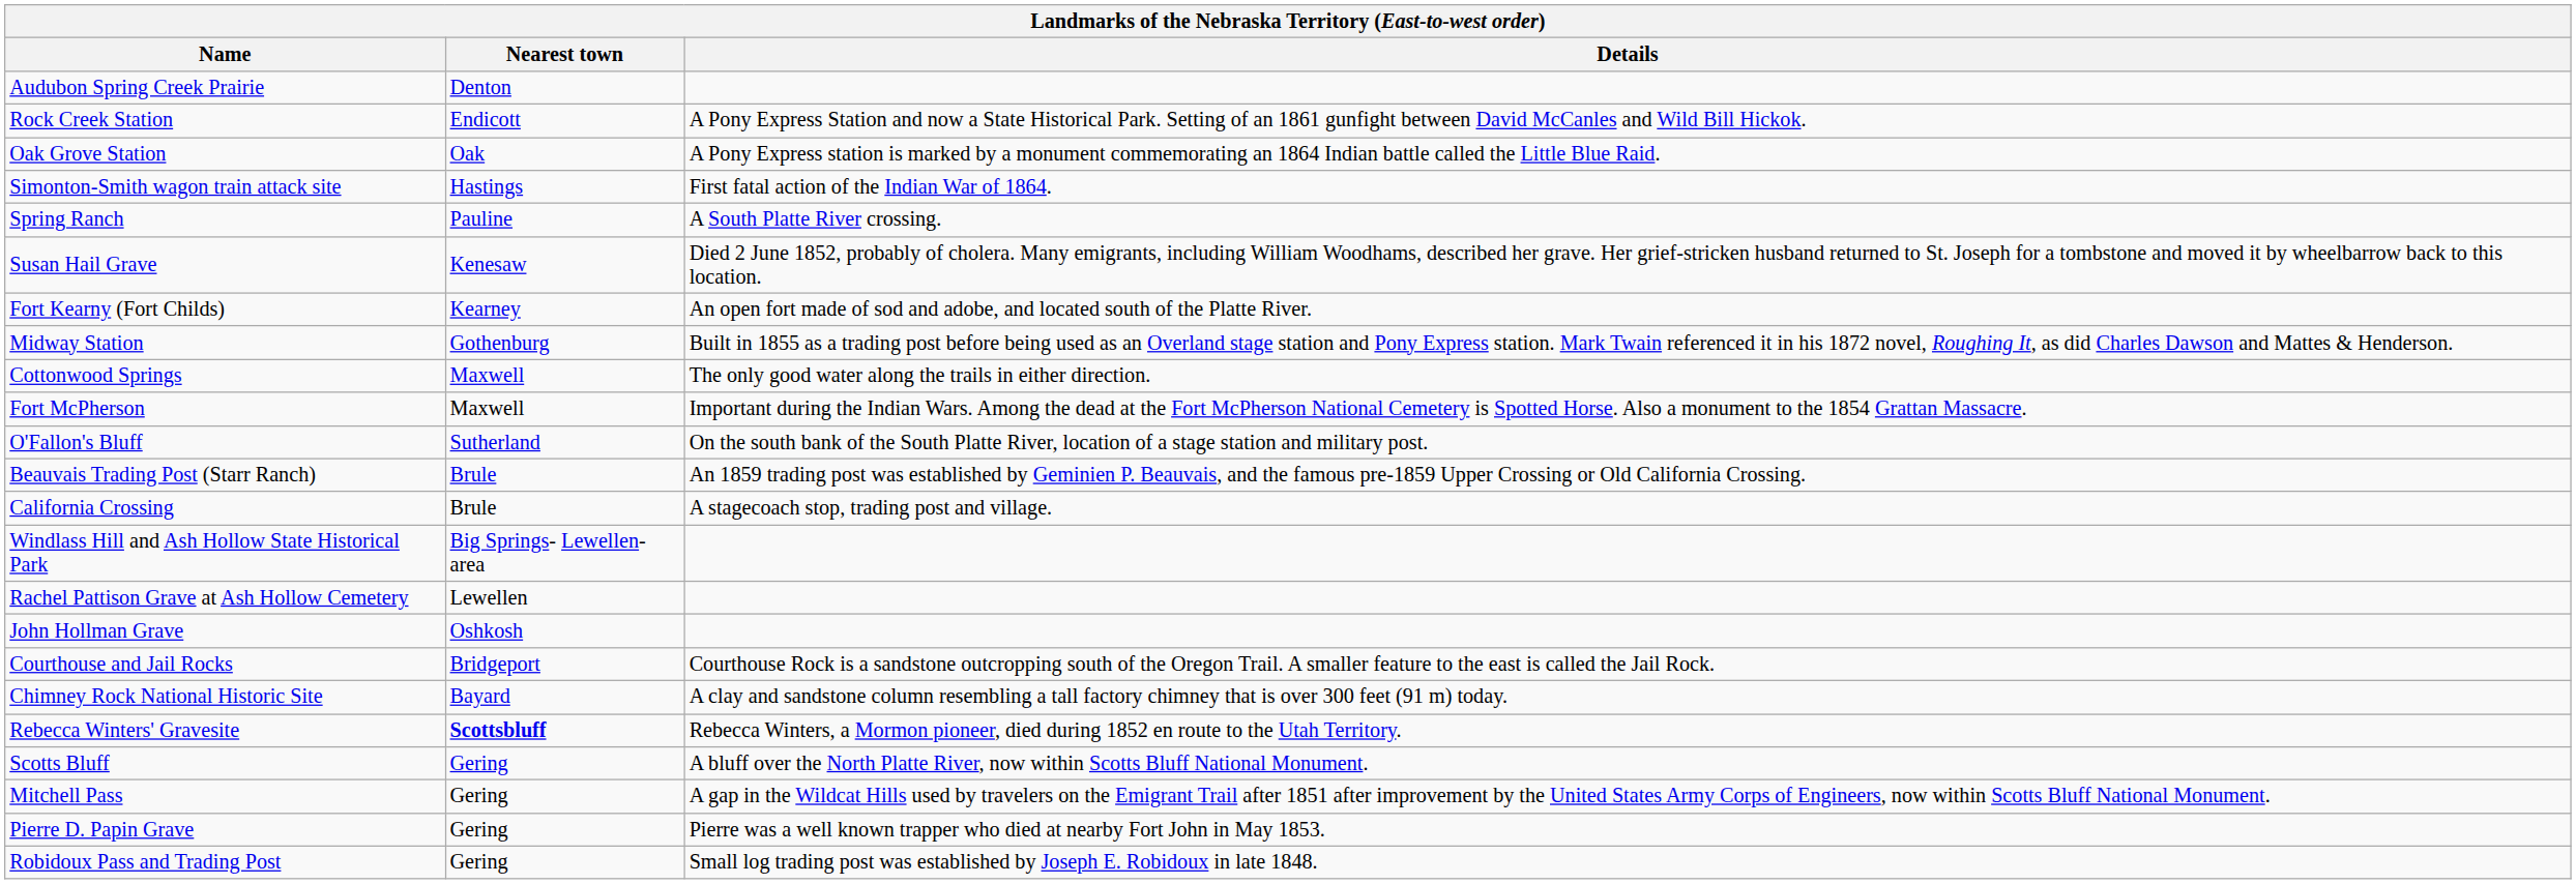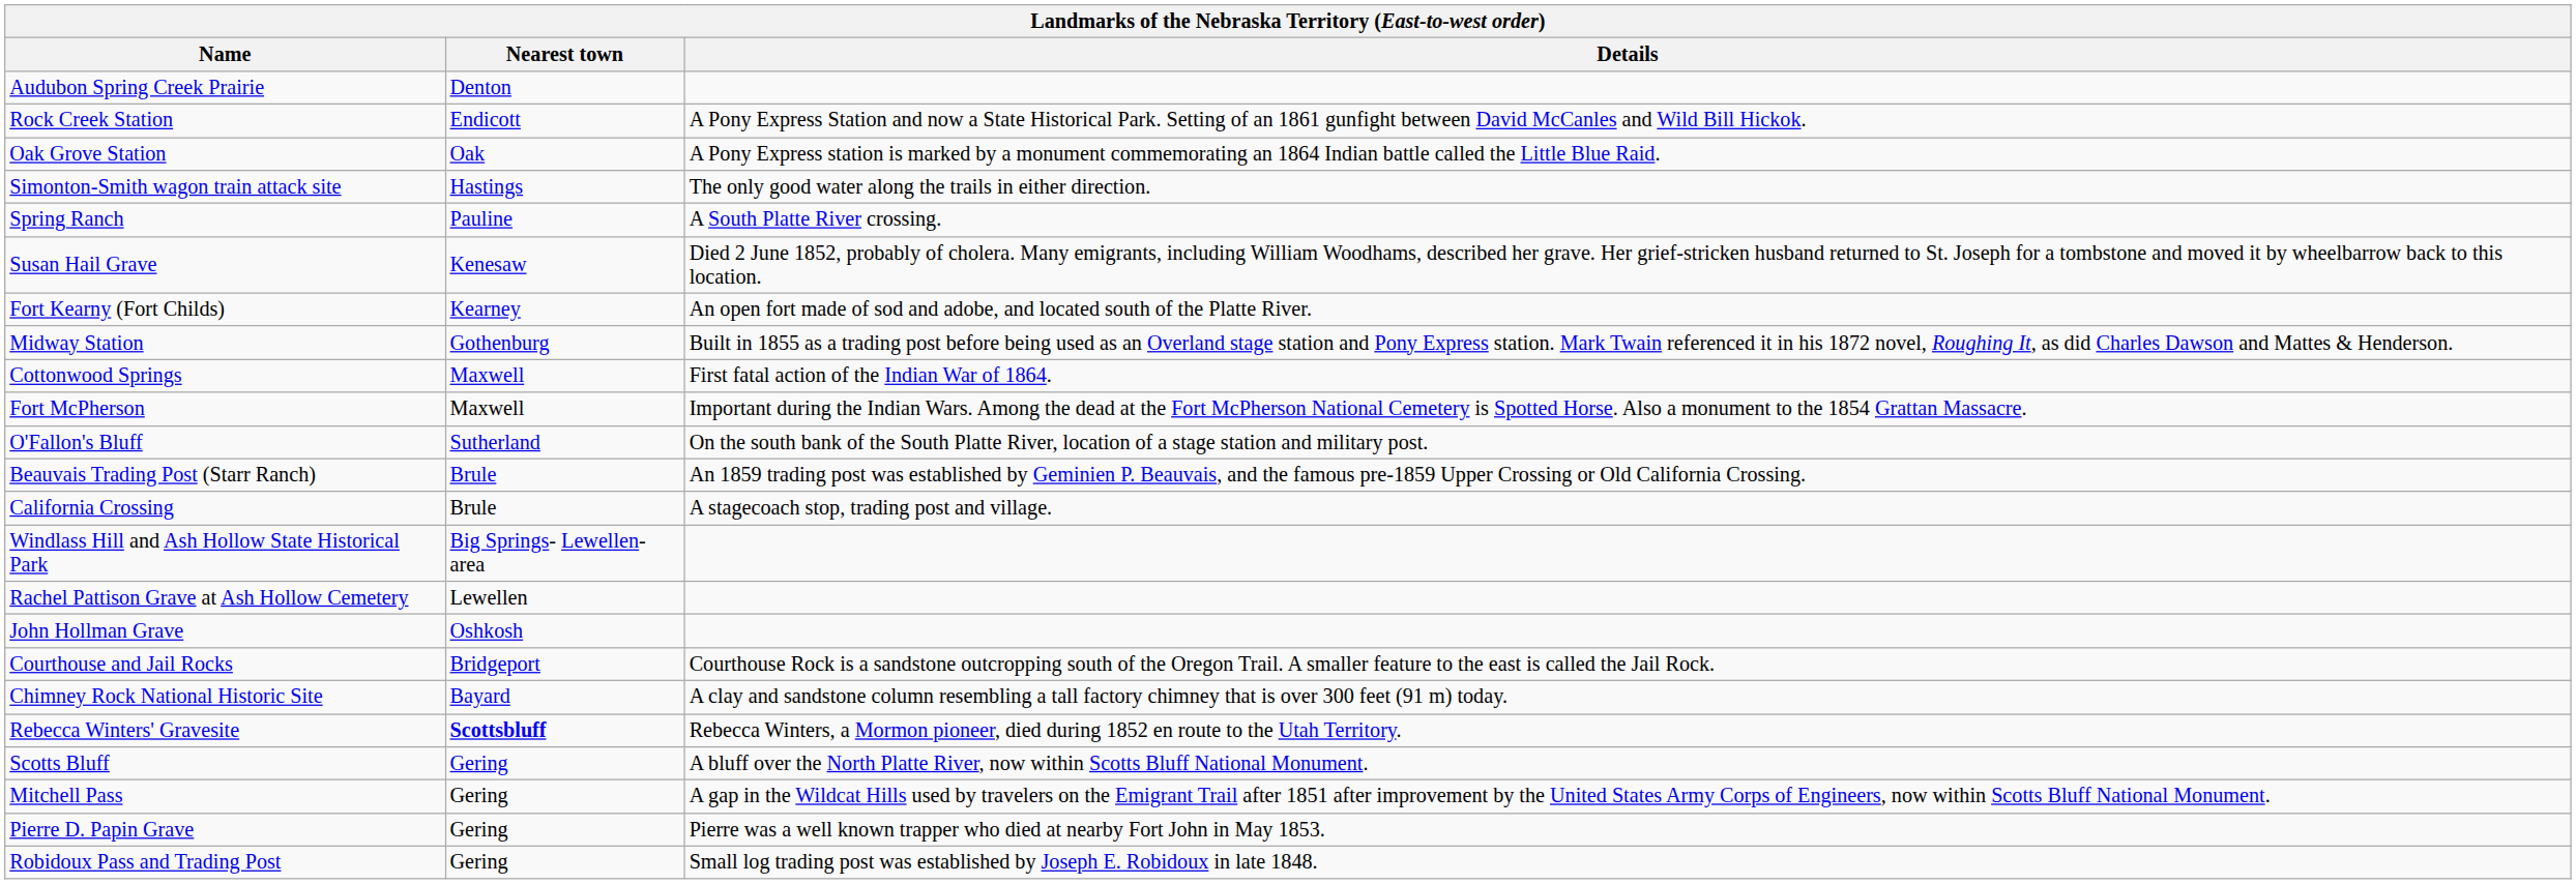 <table class="wikitable">
 <tr>
 <th align="center" colspan="6"><strong>Landmarks of the Nebraska Territory</strong> (<em>East-to-west order</em>)</th>
 </tr>
 <tr>
 <th>Name</th>
 <th>Nearest town</th>
 <th>Details</th>
 </tr>
 <tr>
 <td><a href='#'>Audubon Spring Creek Prairie</a></td>
 <td><a href='#'>Denton</a></td>
 <td></td>
 </tr>
 <tr>
 <td><a href='#'>Rock Creek Station</a></td>
 <td><a href='#'>Endicott</a></td>
 <td>A Pony Express Station and now a State Historical Park. Setting of an 1861 gunfight between <a href='#'>David McCanles</a> and <a href='#'>Wild Bill Hickok</a>.</td>
 </tr>
 <tr>
 <td><a href='#'>Oak Grove Station</a></td>
 <td><a href='#'>Oak</a></td>
 <td>A Pony Express station is marked by a monument commemorating an 1864 Indian battle called the <a href='#'>Little Blue Raid</a>.</td>
 </tr>
 <tr>
 <td><a href='#'>Simonton-Smith wagon train attack site</a></td>
 <td><a href='#'>Hastings</a></td>
-<td>First fatal action of the <a href='#'>Indian War of 1864</a>.</td>
+<td>The only good water along the trails in either direction.</td>
 </tr>
 <tr>
 <td><a href='#'>Spring Ranch</a></td>
 <td><a href='#'>Pauline</a></td>
 <td>A <a href='#'>South Platte River</a> crossing.</td>
 </tr>
 <tr>
 <td><a href='#'>Susan Hail Grave</a></td>
 <td><a href='#'>Kenesaw</a></td>
 <td>Died 2 June 1852, probably of cholera. Many emigrants, including William Woodhams, described her grave. Her grief-stricken husband returned to St. Joseph for a tombstone and moved it by wheelbarrow back to this location.</td>
 </tr>
 <tr>
 <td><a href='#'>Fort Kearny</a> (Fort Childs)</td>
 <td><a href='#'>Kearney</a></td>
 <td>An open fort made of sod and adobe, and located south of the Platte River.</td>
 </tr>
 <tr>
 <td><a href='#'>Midway Station</a></td>
 <td><a href='#'>Gothenburg</a></td>
 <td>Built in 1855 as a trading post before being used as an <a href='#'>Overland stage</a> station and <a href='#'>Pony Express</a> station. <a href='#'>Mark Twain</a> referenced it in his 1872 novel, <em><a href='#'>Roughing It</a></em>, as did <a href='#'>Charles Dawson</a> and Mattes & Henderson.</td>
 </tr>
 <tr>
 <td><a href='#'>Cottonwood Springs</a></td>
 <td><a href='#'>Maxwell</a></td>
-<td>The only good water along the trails in either direction.</td>
+<td>First fatal action of the <a href='#'>Indian War of 1864</a>.</td>
 </tr>
 <tr>
 <td><a href='#'>Fort McPherson</a></td>
 <td>Maxwell</td>
 <td>Important during the Indian Wars. Among the dead at the <a href='#'>Fort McPherson National Cemetery</a> is <a href='#'>Spotted Horse</a>. Also a monument to the 1854 <a href='#'>Grattan Massacre</a>.</td>
 </tr>
 <tr>
 <td><a href='#'>O'Fallon's Bluff</a></td>
 <td><a href='#'>Sutherland</a></td>
 <td>On the south bank of the South Platte River, location of a stage station and military post.</td>
 </tr>
 <tr>
 <td><a href='#'>Beauvais Trading Post</a> (Starr Ranch)</td>
 <td><a href='#'>Brule</a></td>
 <td>An 1859 trading post was established by <a href='#'>Geminien P. Beauvais</a>, and the famous pre-1859 Upper Crossing or Old California Crossing.</td>
 </tr>
 <tr>
 <td><a href='#'>California Crossing</a></td>
 <td>Brule</td>
 <td>A stagecoach stop, trading post and village.</td>
 </tr>
 <tr>
 <td><a href='#'>Windlass Hill</a> and <a href='#'>Ash Hollow State Historical Park</a></td>
 <td><a href='#'>Big Springs</a>- <a href='#'>Lewellen</a>-area</td>
 <td></td>
 </tr>
 <tr>
 <td><a href='#'>Rachel Pattison Grave</a> at <a href='#'>Ash Hollow Cemetery</a></td>
 <td>Lewellen</td>
 <td></td>
 </tr>
 <tr>
 <td><a href='#'>John Hollman Grave</a></td>
 <td><a href='#'>Oshkosh</a></td>
 <td></td>
 </tr>
 <tr>
 <td><a href='#'>Courthouse and Jail Rocks</a></td>
 <td><a href='#'>Bridgeport</a></td>
 <td>Courthouse Rock is a sandstone outcropping south of the Oregon Trail. A smaller feature to the east is called the Jail Rock.</td>
 </tr>
 <tr>
 <td><a href='#'>Chimney Rock National Historic Site</a></td>
 <td><a href='#'>Bayard</a></td>
 <td>A clay and sandstone column resembling a tall factory chimney that is over 300 feet (91 m) today.</td>
 </tr>
 <tr>
 <td><a href='#'>Rebecca Winters' Gravesite</a></td>
 <td><strong><a href='#'>Scottsbluff</a></strong></td>
 <td>Rebecca Winters, a <a href='#'>Mormon pioneer</a>, died during 1852 en route to the <a href='#'>Utah Territory</a>.</td>
 </tr>
 <tr>
 <td><a href='#'>Scotts Bluff</a></td>
 <td><a href='#'>Gering</a></td>
 <td>A bluff over the <a href='#'>North Platte River</a>, now within <a href='#'>Scotts Bluff National Monument</a>.</td>
 </tr>
 <tr>
 <td><a href='#'>Mitchell Pass</a></td>
 <td>Gering</td>
 <td>A gap in the <a href='#'>Wildcat Hills</a> used by travelers on the <a href='#'>Emigrant Trail</a> after 1851 after improvement by the <a href='#'>United States Army Corps of Engineers</a>, now within <a href='#'>Scotts Bluff National Monument</a>.</td>
 </tr>
 <tr>
 <td><a href='#'>Pierre D. Papin Grave</a></td>
 <td>Gering</td>
 <td>Pierre was a well known trapper who died at nearby Fort John in May 1853.</td>
 </tr>
 <tr>
 <td><a href='#'>Robidoux Pass and Trading Post</a></td>
 <td>Gering</td>
 <td>Small log trading post was established by <a href='#'>Joseph E. Robidoux</a> in late 1848.</td>
 </tr>
 </table>
